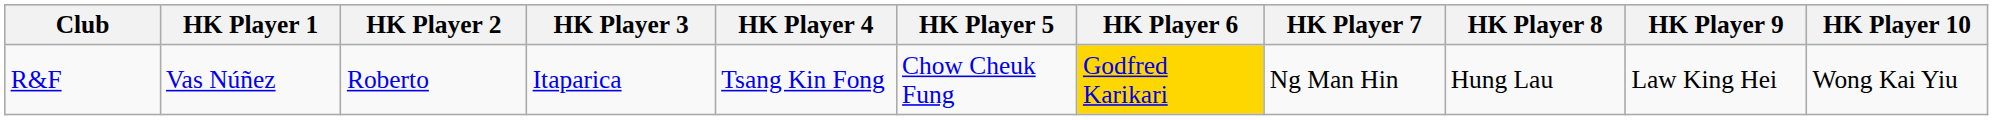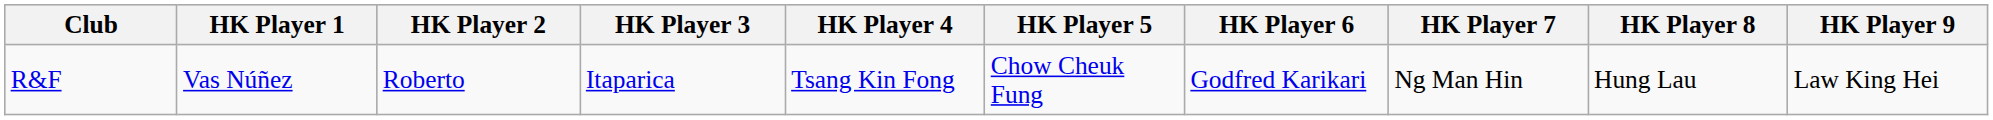 <table class="wikitable">
 <tr>
 <th style="width:130px;">Club</th>
 <th style="width:150px;">HK Player 1</th>
 <th style="width:150px;">HK Player 2</th>
 <th style="width:150px;">HK Player 3</th>
 <th style="width:150px;">HK Player 4</th>
 <th style="width:150px;">HK Player 5</th>
 <th style="width:150px;">HK Player 6</th>
 <th style="width:150px;">HK Player 7</th>
 <th style="width:150px;">HK Player 8</th>
 <th style="width:150px;">HK Player 9</th>
-<th style="width:150px;">HK Player 10</th>
 </tr>
 <tr>
 <td>  <a href='#'>R&F</a></td>
 <td><a href='#'>Vas Núñez</a></td>
 <td><a href='#'>Roberto</a></td>
 <td><a href='#'>Itaparica</a></td>
 <td><a href='#'>Tsang Kin Fong</a></td>
 <td><a href='#'>Chow Cheuk Fung</a></td>
-<td style="background: gold;"><a href='#'>Godfred Karikari</a></td>
+<td><a href='#'>Godfred Karikari</a></td>
 <td>Ng Man Hin</td>
 <td>Hung Lau</td>
 <td>Law King Hei</td>
-<td>Wong Kai Yiu</td>
 </tr>
 </table>
